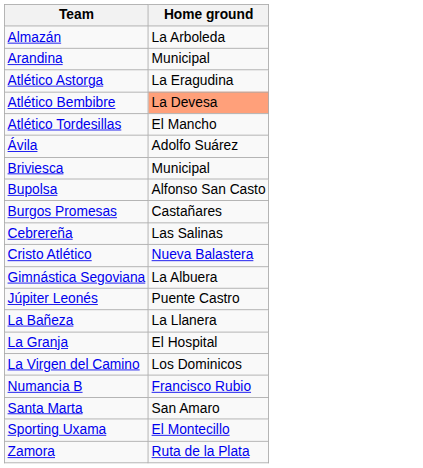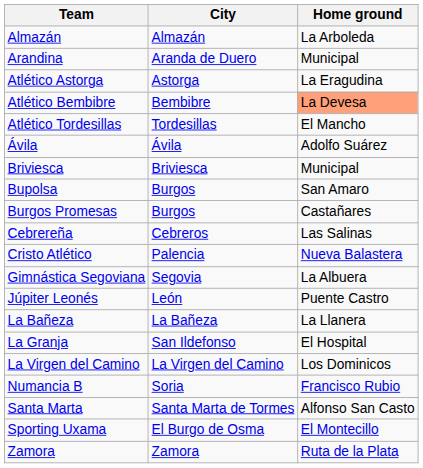 <table class="wikitable sortable">
 <tr>
 <th>Team</th>
+<th>City</th>
 <th>Home ground</th>
 </tr>
 <tr>
+<td><a href='#'>Almazán</a></td>
 <td><a href='#'>Almazán</a></td>
 <td>La Arboleda</td>
 </tr>
 <tr>
 <td><a href='#'>Arandina</a></td>
+<td><a href='#'>Aranda de Duero</a></td>
 <td>Municipal</td>
 </tr>
 <tr>
 <td><a href='#'>Atlético Astorga</a></td>
+<td><a href='#'>Astorga</a></td>
 <td>La Eragudina</td>
 </tr>
 <tr>
 <td><a href='#'>Atlético Bembibre</a></td>
+<td><a href='#'>Bembibre</a></td>
 <td style="background: lightsalmon;">La Devesa</td>
 </tr>
 <tr>
 <td><a href='#'>Atlético Tordesillas</a></td>
+<td><a href='#'>Tordesillas</a></td>
 <td>El Mancho</td>
 </tr>
 <tr>
+<td><a href='#'>Ávila</a></td>
 <td><a href='#'>Ávila</a></td>
 <td>Adolfo Suárez</td>
 </tr>
 <tr>
 <td><a href='#'>Briviesca</a></td>
+<td><a href='#'>Briviesca</a></td>
 <td>Municipal</td>
 </tr>
 <tr>
 <td><a href='#'>Bupolsa</a></td>
-<td>Alfonso San Casto</td>
+<td><a href='#'>Burgos</a></td>
+<td>San Amaro</td>
 </tr>
 <tr>
 <td><a href='#'>Burgos Promesas</a></td>
+<td><a href='#'>Burgos</a></td>
 <td>Castañares</td>
 </tr>
 <tr>
 <td><a href='#'>Cebrereña</a></td>
+<td><a href='#'>Cebreros</a></td>
 <td>Las Salinas</td>
 </tr>
 <tr>
 <td><a href='#'>Cristo Atlético</a></td>
+<td><a href='#'>Palencia</a></td>
 <td><a href='#'>Nueva Balastera</a></td>
 </tr>
 <tr>
 <td><a href='#'>Gimnástica Segoviana</a></td>
+<td><a href='#'>Segovia</a></td>
 <td>La Albuera</td>
 </tr>
 <tr>
 <td><a href='#'>Júpiter Leonés</a></td>
+<td><a href='#'>León</a></td>
 <td>Puente Castro</td>
 </tr>
 <tr>
+<td><a href='#'>La Bañeza</a></td>
 <td><a href='#'>La Bañeza</a></td>
 <td>La Llanera</td>
 </tr>
 <tr>
 <td><a href='#'>La Granja</a></td>
+<td><a href='#'>San Ildefonso</a></td>
 <td>El Hospital</td>
 </tr>
 <tr>
+<td><a href='#'>La Virgen del Camino</a></td>
 <td><a href='#'>La Virgen del Camino</a></td>
 <td>Los Dominicos</td>
 </tr>
 <tr>
 <td><a href='#'>Numancia B</a></td>
+<td><a href='#'>Soria</a></td>
 <td><a href='#'>Francisco Rubio</a></td>
 </tr>
 <tr>
 <td><a href='#'>Santa Marta</a></td>
-<td>San Amaro</td>
+<td><a href='#'>Santa Marta de Tormes</a></td>
+<td>Alfonso San Casto</td>
 </tr>
 <tr>
 <td><a href='#'>Sporting Uxama</a></td>
+<td><a href='#'>El Burgo de Osma</a></td>
 <td><a href='#'>El Montecillo</a></td>
 </tr>
 <tr>
 <td><a href='#'>Zamora</a></td>
+<td><a href='#'>Zamora</a></td>
 <td><a href='#'>Ruta de la Plata</a></td>
 </tr>
 </table>
